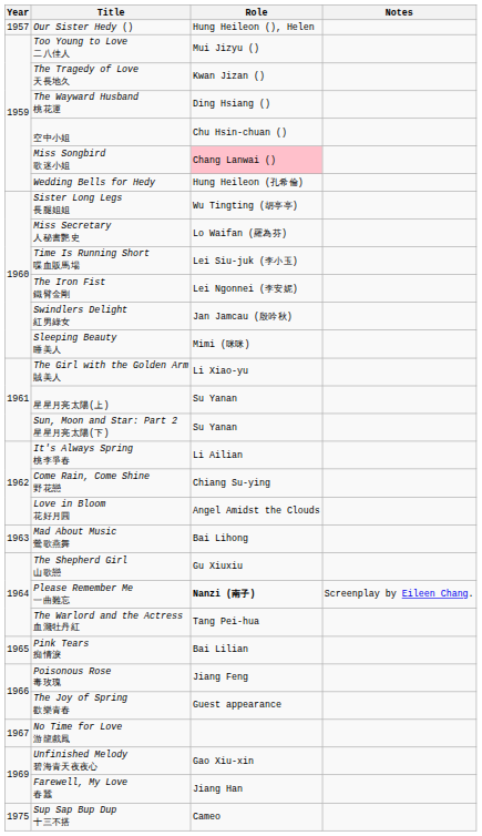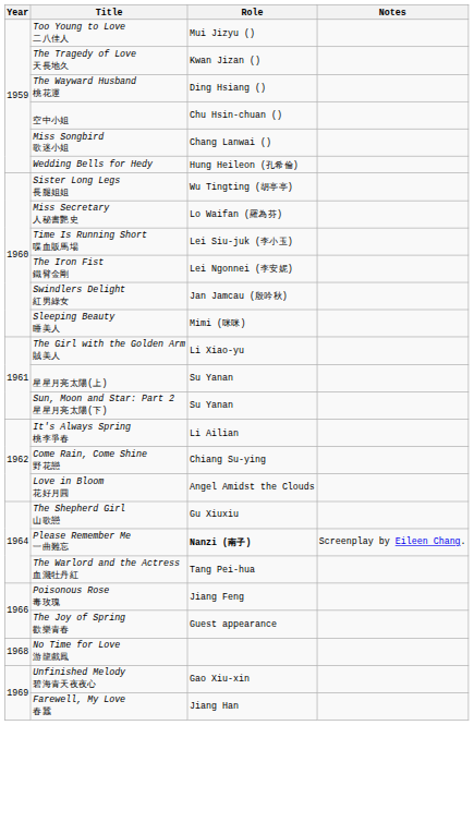 <table class="wikitable">
 <tr>
 <th>Year</th>
 <th>Title</th>
 <th>Role</th>
 <th>Notes</th>
-</tr>
-<tr>
-<td>1957</td>
-<td><em>Our Sister Hedy</em> ()</td>
-<td>Hung Heileon (), Helen</td>
-<td></td>
 </tr>
 <tr>
 <td rowspan=6>1959</td>
 <td><em>Too Young to Love</em><br>二八佳人</td>
 <td>Mui Jizyu ()</td>
 <td></td>
 </tr>
 <tr>
 <td><em>The Tragedy of Love</em><br>天長地久</td>
 <td>Kwan Jizan ()</td>
 <td></td>
 </tr>
 <tr>
 <td><em>The Wayward Husband</em><br>桃花運</td>
 <td>Ding Hsiang ()</td>
 <td></td>
 </tr>
 <tr>
 <td><br>空中小姐</td>
 <td>Chu Hsin-chuan ()</td>
 <td></td>
 </tr>
 <tr>
 <td><em>Miss Songbird</em><br>歌迷小姐</td>
-<td style="background: pink;">Chang Lanwai ()</td>
+<td>Chang Lanwai ()</td>
 <td></td>
 </tr>
 <tr>
 <td><em>Wedding Bells for Hedy</em></td>
 <td>Hung Heileon (孔希倫)</td>
 <td></td>
 </tr>
 <tr>
 <td rowspan=6>1960</td>
 <td><em>Sister Long Legs</em><br>長腿姐姐</td>
 <td>Wu Tingting (胡亭亭)</td>
 <td></td>
 </tr>
 <tr>
 <td><em>Miss Secretary</em><br>人秘書艷史</td>
 <td>Lo Waifan (羅為芬)</td>
 <td></td>
 </tr>
 <tr>
 <td><em>Time Is Running Short</em><br>喋血販馬場</td>
 <td>Lei Siu-juk (李小玉)</td>
 <td></td>
 </tr>
 <tr>
 <td><em>The Iron Fist</em><br>鐵臂金剛</td>
 <td>Lei Ngonnei (李安妮)</td>
 <td></td>
 </tr>
 <tr>
 <td><em>Swindlers Delight</em><br>紅男綠女</td>
 <td>Jan Jamcau (殷吟秋)</td>
 <td></td>
 </tr>
 <tr>
 <td><em>Sleeping Beauty</em><br>睡美人</td>
 <td>Mimi (咪咪)</td>
 <td></td>
 </tr>
 <tr>
 <td rowspan=3>1961</td>
 <td><em>The Girl with the Golden Arm</em><br>賊美人</td>
 <td>Li Xiao-yu</td>
 <td></td>
 </tr>
 <tr>
 <td><br>星星月亮太陽(上)</td>
 <td>Su Yanan</td>
 <td></td>
 </tr>
 <tr>
 <td><em>Sun, Moon and Star: Part 2</em><br>星星月亮太陽(下)</td>
 <td>Su Yanan</td>
 <td></td>
 </tr>
 <tr>
 <td rowspan=3>1962</td>
 <td><em>It's Always Spring</em><br>桃李爭春</td>
 <td>Li Ailian</td>
 <td></td>
 </tr>
 <tr>
 <td><em>Come Rain, Come Shine</em><br>野花戀</td>
 <td>Chiang Su-ying</td>
 <td></td>
 </tr>
 <tr>
 <td><em>Love in Bloom</em><br>花好月圓</td>
 <td>Angel Amidst the Clouds</td>
 <td></td>
 </tr>
 <tr>
-<td>1963</td>
-<td><em>Mad About Music</em><br>鶯歌燕舞</td>
-<td>Bai Lihong</td>
-<td></td>
-</tr>
-<tr>
 <td rowspan=3>1964</td>
 <td><em>The Shepherd Girl</em><br>山歌戀</td>
 <td>Gu Xiuxiu</td>
 <td></td>
 </tr>
 <tr>
 <td><em>Please Remember Me</em><br>一曲難忘</td>
 <td><strong>Nanzi (南子)</strong></td>
 <td>Screenplay by <a href='#'>Eileen Chang</a>.</td>
 </tr>
 <tr>
 <td><em>The Warlord and the Actress</em><br>血濺牡丹紅</td>
 <td>Tang Pei-hua</td>
 <td></td>
 </tr>
 <tr>
-<td>1965</td>
-<td><em>Pink Tears</em><br>痴情淚</td>
-<td>Bai Lilian</td>
-<td></td>
-</tr>
-<tr>
 <td rowspan=2>1966</td>
 <td><em>Poisonous Rose</em><br>毒玫瑰</td>
 <td>Jiang Feng</td>
 <td></td>
 </tr>
 <tr>
 <td><em>The Joy of Spring</em><br>歡樂青春</td>
 <td>Guest appearance</td>
 <td></td>
 </tr>
 <tr>
-<td>1967</td>
+<td>1968</td>
 <td><em>No Time for Love</em><br>游龍戲鳳</td>
 <td></td>
 <td></td>
 </tr>
 <tr>
 <td rowspan=2>1969</td>
 <td><em>Unfinished Melody</em><br>碧海青天夜夜心</td>
 <td>Gao Xiu-xin</td>
 <td></td>
 </tr>
 <tr>
 <td><em>Farewell, My Love</em><br>春蠶</td>
 <td>Jiang Han</td>
 <td></td>
 </tr>
-<tr>
-<td>1975</td>
-<td><em>Sup Sap Bup Dup</em><br>十三不搭</td>
-<td>Cameo</td>
-<td></td>
-</tr>
 </table>
